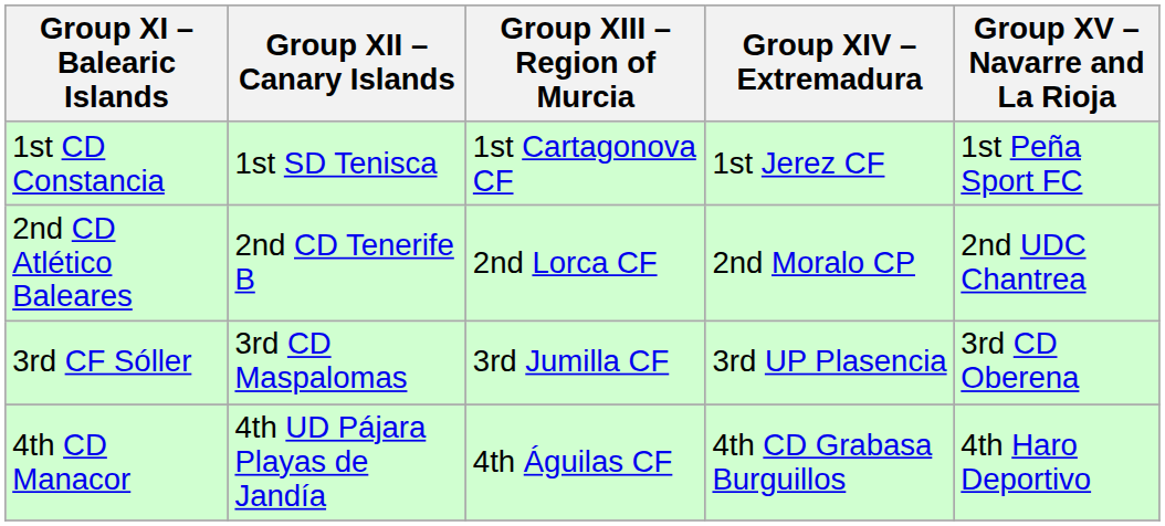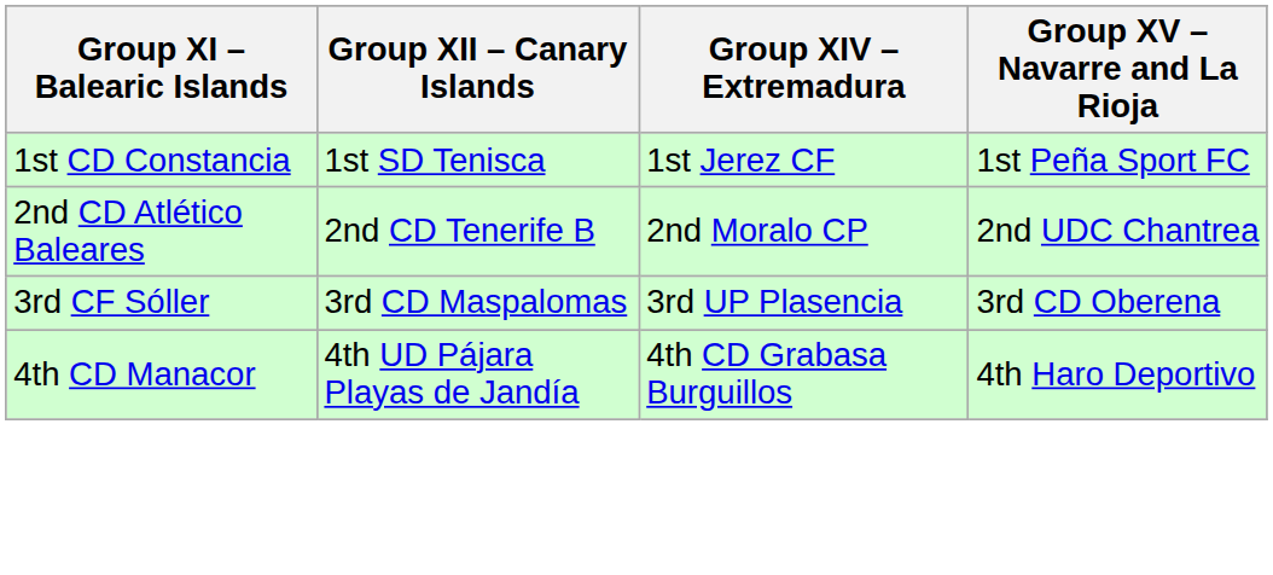 <table class="wikitable">
 <tr>
 <th width=210>Group XI – Balearic Islands </th>
 <th width=210>Group XII – Canary Islands </th>
-<th width=210>Group XIII – Region of Murcia </th>
 <th width=210>Group XIV – Extremadura </th>
 <th width=210>Group XV – Navarre and La Rioja </th>
 </tr>
 <tr style="background:#D0FFD0;">
 <td>1st <a href='#'>CD Constancia</a></td>
 <td>1st <a href='#'>SD Tenisca</a></td>
-<td>1st <a href='#'>Cartagonova CF</a></td>
 <td>1st <a href='#'>Jerez CF</a></td>
 <td>1st <a href='#'>Peña Sport FC</a></td>
 </tr>
 <tr style="background:#D0FFD0;">
 <td>2nd <a href='#'>CD Atlético Baleares</a></td>
 <td>2nd <a href='#'>CD Tenerife B</a></td>
-<td>2nd <a href='#'>Lorca CF</a></td>
 <td>2nd <a href='#'>Moralo CP</a></td>
 <td>2nd <a href='#'>UDC Chantrea</a></td>
 </tr>
 <tr style="background:#D0FFD0;">
 <td>3rd <a href='#'>CF Sóller</a></td>
 <td>3rd <a href='#'>CD Maspalomas</a></td>
-<td>3rd <a href='#'>Jumilla CF</a></td>
 <td>3rd <a href='#'>UP Plasencia</a></td>
 <td>3rd <a href='#'>CD Oberena</a></td>
 </tr>
 <tr style="background:#D0FFD0;">
 <td>4th <a href='#'>CD Manacor</a></td>
 <td>4th <a href='#'>UD Pájara Playas de Jandía</a></td>
-<td>4th <a href='#'>Águilas CF</a></td>
 <td>4th <a href='#'>CD Grabasa Burguillos</a></td>
 <td>4th <a href='#'>Haro Deportivo</a></td>
 </tr>
 </table>
